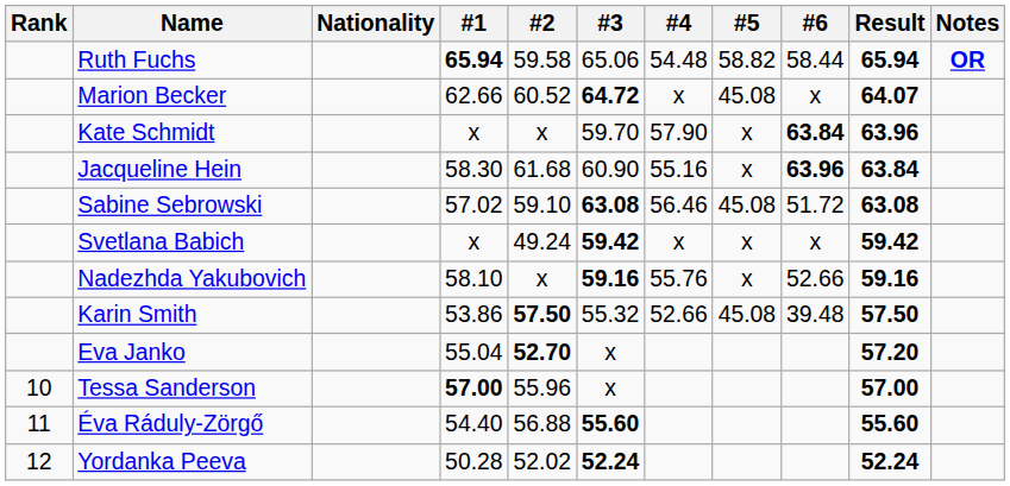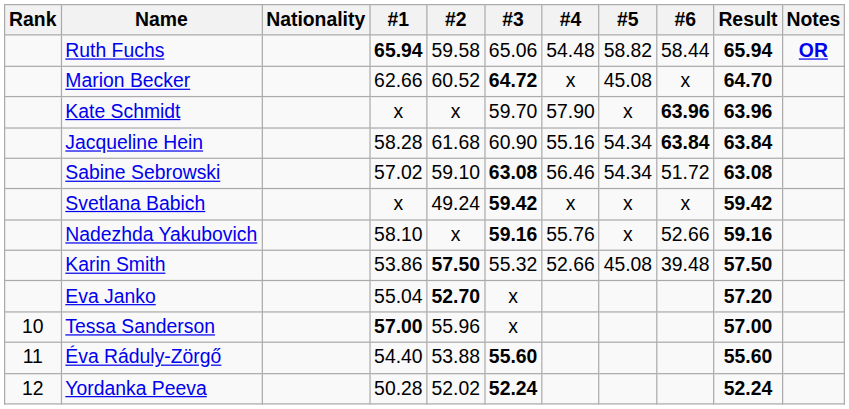 <table class="wikitable sortable" style="text-align:center">
 <tr>
 <th>Rank</th>
 <th>Name</th>
 <th>Nationality</th>
 <th>#1</th>
 <th>#2</th>
 <th>#3</th>
 <th>#4</th>
 <th>#5</th>
 <th>#6</th>
 <th>Result</th>
 <th>Notes</th>
 </tr>
 <tr>
 <td></td>
 <td align=left><a href='#'>Ruth Fuchs</a></td>
 <td align=left></td>
 <td><strong>65.94</strong></td>
 <td>59.58</td>
 <td>65.06</td>
 <td>54.48</td>
 <td>58.82</td>
 <td>58.44</td>
 <td><strong>65.94 </strong></td>
 <td><strong><a href='#'>OR</a></strong></td>
 </tr>
 <tr>
 <td></td>
 <td align=left><a href='#'>Marion Becker</a></td>
 <td align=left></td>
 <td>62.66</td>
 <td>60.52</td>
 <td><strong>64.72</strong></td>
 <td>x</td>
 <td>45.08</td>
 <td>x</td>
-<td><strong>64.07</strong></td>
+<td><strong>64.70</strong></td>
 <td></td>
 </tr>
 <tr>
 <td></td>
 <td align=left><a href='#'>Kate Schmidt</a></td>
 <td align=left></td>
 <td>x</td>
 <td>x</td>
 <td>59.70</td>
 <td>57.90</td>
 <td>x</td>
-<td><strong>63.84</strong></td>
+<td><strong>63.96</strong></td>
 <td><strong>63.96</strong></td>
 <td></td>
 </tr>
 <tr>
 <td></td>
 <td align=left><a href='#'>Jacqueline Hein</a></td>
 <td align=left></td>
-<td>58.30</td>
+<td>58.28</td>
 <td>61.68</td>
 <td>60.90</td>
 <td>55.16</td>
-<td>x</td>
-<td><strong>63.96</strong></td>
+<td>54.34</td>
+<td><strong>63.84</strong></td>
 <td><strong>63.84</strong></td>
 <td></td>
 </tr>
 <tr>
 <td></td>
 <td align=left><a href='#'>Sabine Sebrowski</a></td>
 <td align=left></td>
 <td>57.02</td>
 <td>59.10</td>
 <td><strong>63.08</strong></td>
 <td>56.46</td>
-<td>45.08</td>
+<td>54.34</td>
 <td>51.72</td>
 <td><strong>63.08</strong></td>
 <td></td>
 </tr>
 <tr>
 <td></td>
 <td align=left><a href='#'>Svetlana Babich</a></td>
 <td align=left></td>
 <td>x</td>
 <td>49.24</td>
 <td><strong>59.42</strong></td>
 <td>x</td>
 <td>x</td>
 <td>x</td>
 <td><strong>59.42</strong></td>
 <td></td>
 </tr>
 <tr>
 <td></td>
 <td align=left><a href='#'>Nadezhda Yakubovich</a></td>
 <td align=left></td>
 <td>58.10</td>
 <td>x</td>
 <td><strong>59.16</strong></td>
 <td>55.76</td>
 <td>x</td>
 <td>52.66</td>
 <td><strong>59.16</strong></td>
 <td></td>
 </tr>
 <tr>
 <td></td>
 <td align=left><a href='#'>Karin Smith</a></td>
 <td align=left></td>
 <td>53.86</td>
 <td><strong>57.50</strong></td>
 <td>55.32</td>
 <td>52.66</td>
 <td>45.08</td>
 <td>39.48</td>
 <td><strong>57.50</strong></td>
 <td></td>
 </tr>
 <tr>
 <td></td>
 <td align=left><a href='#'>Eva Janko</a></td>
 <td align=left></td>
 <td>55.04</td>
 <td><strong>52.70</strong></td>
 <td>x</td>
 <td></td>
 <td></td>
 <td></td>
 <td><strong>57.20</strong></td>
 <td></td>
 </tr>
 <tr>
 <td>10</td>
 <td align=left><a href='#'>Tessa Sanderson</a></td>
 <td align=left></td>
 <td><strong>57.00</strong></td>
 <td>55.96</td>
 <td>x</td>
 <td></td>
 <td></td>
 <td></td>
 <td><strong>57.00</strong></td>
 <td></td>
 </tr>
 <tr>
 <td>11</td>
 <td align=left><a href='#'>Éva Ráduly-Zörgő</a></td>
 <td align=left></td>
 <td>54.40</td>
-<td>56.88</td>
+<td>53.88</td>
 <td><strong>55.60</strong></td>
 <td></td>
 <td></td>
 <td></td>
 <td><strong>55.60</strong></td>
 <td></td>
 </tr>
 <tr>
 <td>12</td>
 <td align=left><a href='#'>Yordanka Peeva</a></td>
 <td align=left></td>
 <td>50.28</td>
 <td>52.02</td>
 <td><strong>52.24</strong></td>
 <td></td>
 <td></td>
 <td></td>
 <td><strong>52.24</strong></td>
 <td></td>
 </tr>
 </table>
